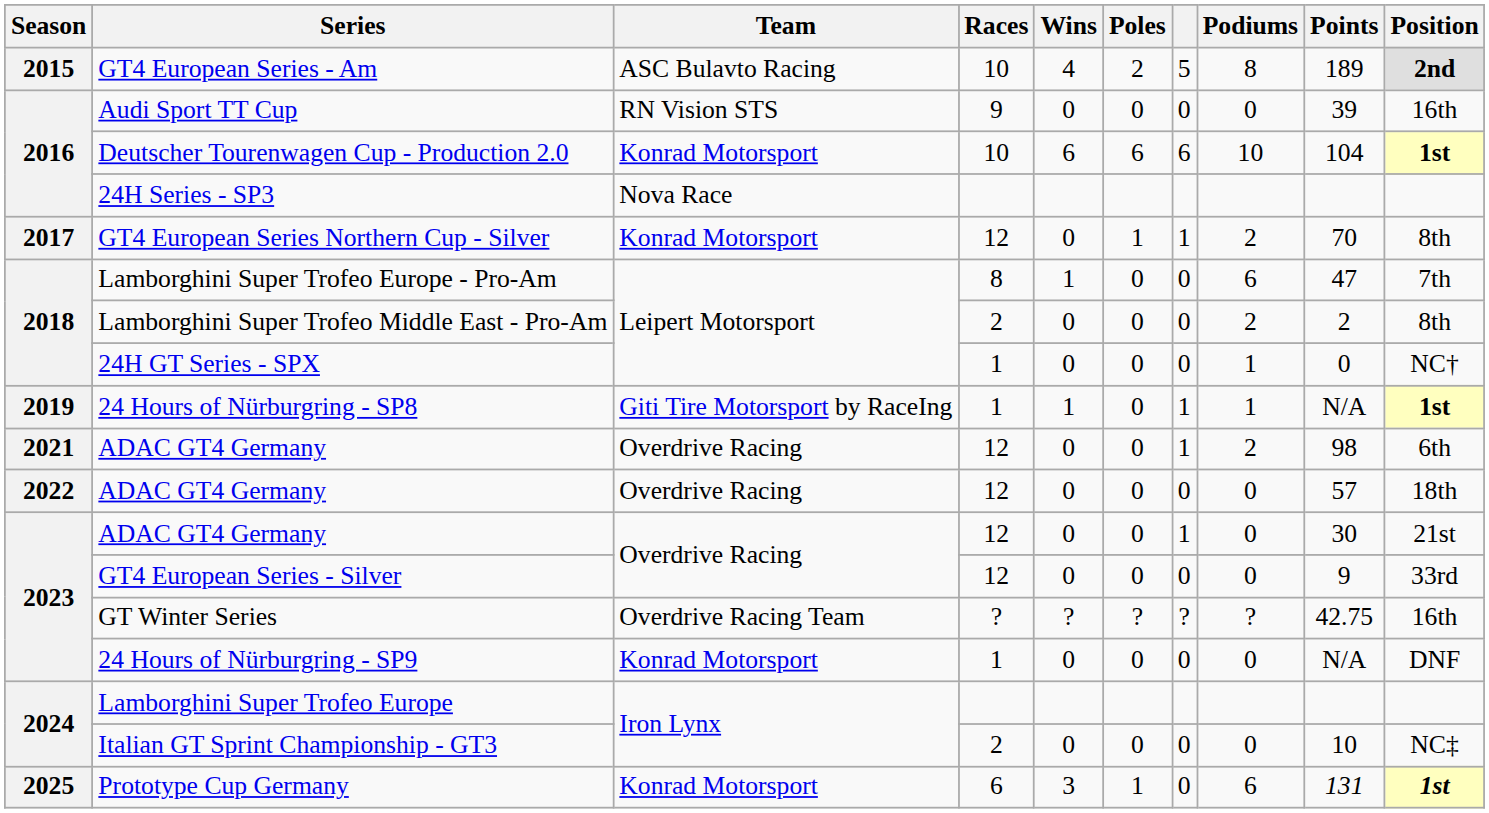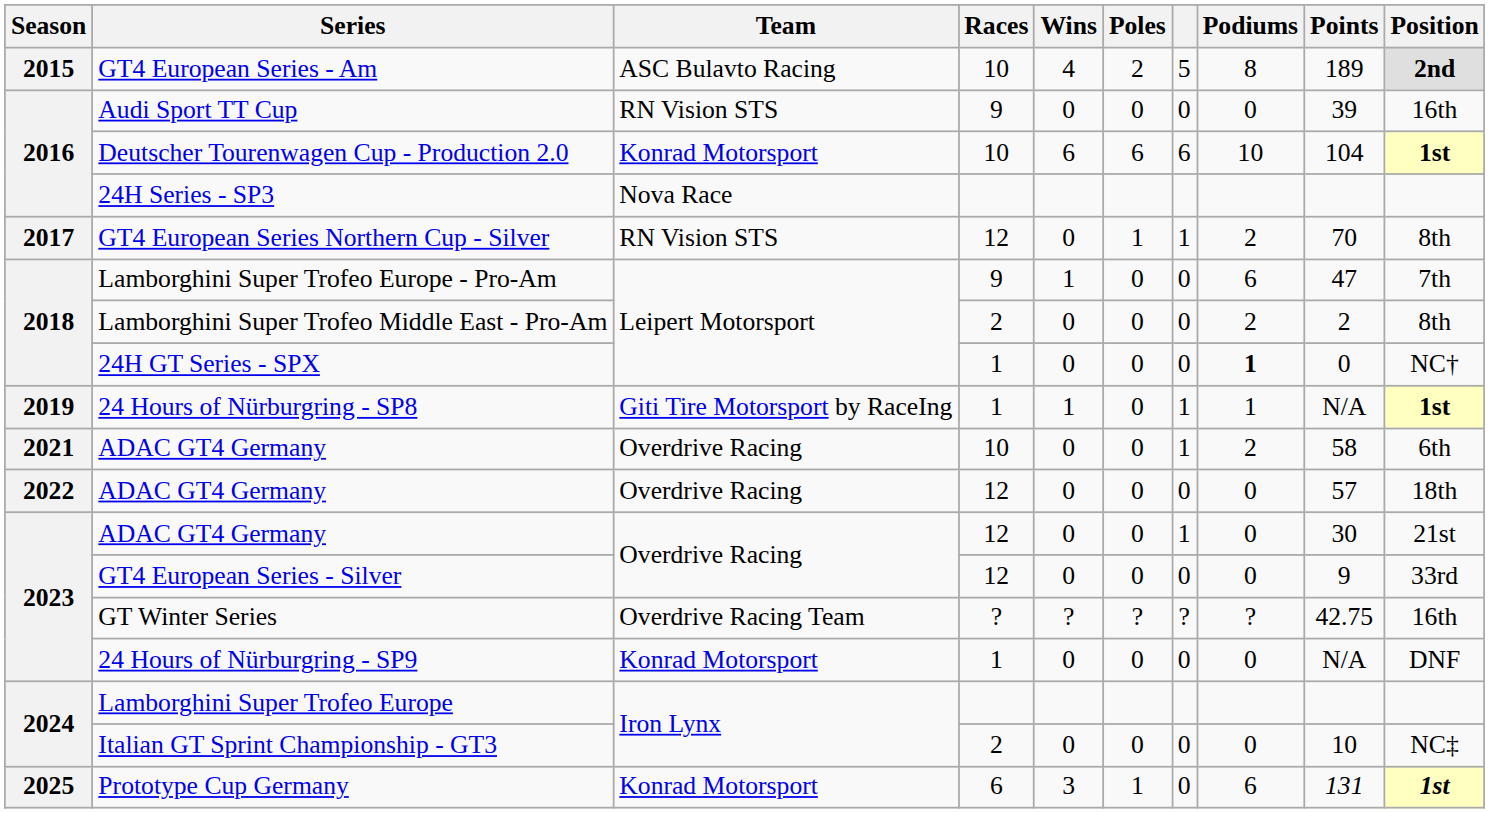 <table class="wikitable" style="font-size: 90%; text-align:center">
 <tr>
 <th>Season</th>
 <th>Series</th>
 <th>Team</th>
 <th>Races</th>
 <th>Wins</th>
 <th>Poles</th>
 <th></th>
 <th>Podiums</th>
 <th>Points</th>
 <th>Position</th>
 </tr>
 <tr>
 <th>2015</th>
 <td align=left><a href='#'>GT4 European Series - Am</a></td>
 <td align=left>ASC Bulavto Racing</td>
 <td>10</td>
 <td>4</td>
 <td>2</td>
 <td>5</td>
 <td>8</td>
 <td>189</td>
 <td style="background:#DFDFDF;"><strong>2nd</strong></td>
 </tr>
 <tr>
 <th rowspan="3">2016</th>
 <td align=left><a href='#'>Audi Sport TT Cup</a></td>
 <td align=left>RN Vision STS</td>
 <td>9</td>
 <td>0</td>
 <td>0</td>
 <td>0</td>
 <td>0</td>
 <td>39</td>
 <td>16th</td>
 </tr>
 <tr>
 <td align=left><a href='#'>Deutscher Tourenwagen Cup - Production 2.0</a></td>
 <td align=left><a href='#'>Konrad Motorsport</a></td>
 <td>10</td>
 <td>6</td>
 <td>6</td>
 <td>6</td>
 <td>10</td>
 <td>104</td>
 <td style="background:#FFFFBF;"><strong>1st</strong></td>
 </tr>
 <tr>
 <td align=left><a href='#'>24H Series - SP3</a></td>
 <td align=left>Nova Race</td>
 <td></td>
 <td></td>
 <td></td>
 <td></td>
 <td></td>
 <td></td>
 <td></td>
 </tr>
 <tr>
 <th>2017</th>
 <td align=left><a href='#'>GT4 European Series Northern Cup - Silver</a></td>
-<td align=left><a href='#'>Konrad Motorsport</a></td>
+<td align=left>RN Vision STS</td>
 <td>12</td>
 <td>0</td>
 <td>1</td>
 <td>1</td>
 <td>2</td>
 <td>70</td>
 <td>8th</td>
 </tr>
 <tr>
 <th rowspan="3">2018</th>
 <td align=left>Lamborghini Super Trofeo Europe - Pro-Am</td>
 <td rowspan="3" align=left>Leipert Motorsport</td>
-<td>8</td>
+<td>9</td>
 <td>1</td>
 <td>0</td>
 <td>0</td>
 <td>6</td>
 <td>47</td>
 <td>7th</td>
 </tr>
 <tr>
 <td align=left>Lamborghini Super Trofeo Middle East - Pro-Am</td>
 <td>2</td>
 <td>0</td>
 <td>0</td>
 <td>0</td>
 <td>2</td>
 <td>2</td>
 <td>8th</td>
 </tr>
 <tr>
 <td align=left><a href='#'>24H GT Series - SPX</a></td>
 <td>1</td>
 <td>0</td>
 <td>0</td>
 <td>0</td>
-<td>1</td>
+<td><strong>1</strong></td>
 <td>0</td>
 <td>NC†</td>
 </tr>
 <tr>
 <th>2019</th>
 <td align=left><a href='#'>24 Hours of Nürburgring - SP8</a></td>
 <td align=left><a href='#'>Giti Tire Motorsport</a> by RaceIng</td>
 <td>1</td>
 <td>1</td>
 <td>0</td>
 <td>1</td>
 <td>1</td>
 <td>N/A</td>
 <td style="background:#FFFFBF;"><strong>1st</strong></td>
 </tr>
 <tr>
 <th>2021</th>
 <td align=left><a href='#'>ADAC GT4 Germany</a></td>
 <td align=left>Overdrive Racing</td>
-<td>12</td>
+<td>10</td>
 <td>0</td>
 <td>0</td>
 <td>1</td>
 <td>2</td>
-<td>98</td>
+<td>58</td>
 <td>6th</td>
 </tr>
 <tr>
 <th>2022</th>
 <td align=left><a href='#'>ADAC GT4 Germany</a></td>
 <td align=left>Overdrive Racing</td>
 <td>12</td>
 <td>0</td>
 <td>0</td>
 <td>0</td>
 <td>0</td>
 <td>57</td>
 <td>18th</td>
 </tr>
 <tr>
 <th rowspan="4">2023</th>
 <td align=left><a href='#'>ADAC GT4 Germany</a></td>
 <td rowspan="2" align=left>Overdrive Racing</td>
 <td>12</td>
 <td>0</td>
 <td>0</td>
 <td>1</td>
 <td>0</td>
 <td>30</td>
 <td>21st</td>
 </tr>
 <tr>
 <td align="left"><a href='#'>GT4 European Series - Silver</a></td>
 <td>12</td>
 <td>0</td>
 <td>0</td>
 <td>0</td>
 <td>0</td>
 <td>9</td>
 <td>33rd</td>
 </tr>
 <tr>
 <td align="left">GT Winter Series</td>
 <td align="left">Overdrive Racing Team</td>
 <td>?</td>
 <td>?</td>
 <td>?</td>
 <td>?</td>
 <td>?</td>
 <td>42.75</td>
 <td>16th</td>
 </tr>
 <tr>
 <td align=left><a href='#'>24 Hours of Nürburgring - SP9</a></td>
 <td align=left><a href='#'>Konrad Motorsport</a></td>
 <td>1</td>
 <td>0</td>
 <td>0</td>
 <td>0</td>
 <td>0</td>
 <td>N/A</td>
 <td>DNF</td>
 </tr>
 <tr>
 <th rowspan="2">2024</th>
 <td align=left><a href='#'>Lamborghini Super Trofeo Europe</a></td>
 <td rowspan="2" align="left"><a href='#'>Iron Lynx</a></td>
 <td></td>
 <td></td>
 <td></td>
 <td></td>
 <td></td>
 <td></td>
 <td></td>
 </tr>
 <tr>
 <td align=left><a href='#'>Italian GT Sprint Championship - GT3</a></td>
 <td>2</td>
 <td>0</td>
 <td>0</td>
 <td>0</td>
 <td>0</td>
 <td>10</td>
 <td>NC‡</td>
 </tr>
 <tr>
 <th>2025</th>
 <td align=left><a href='#'>Prototype Cup Germany</a></td>
 <td align=left><a href='#'>Konrad Motorsport</a></td>
 <td>6</td>
 <td>3</td>
 <td>1</td>
 <td>0</td>
 <td>6</td>
 <td><em>131</em></td>
 <td style="background:#FFFFBF;"><strong><em>1st</em></strong></td>
 </tr>
 </table>
